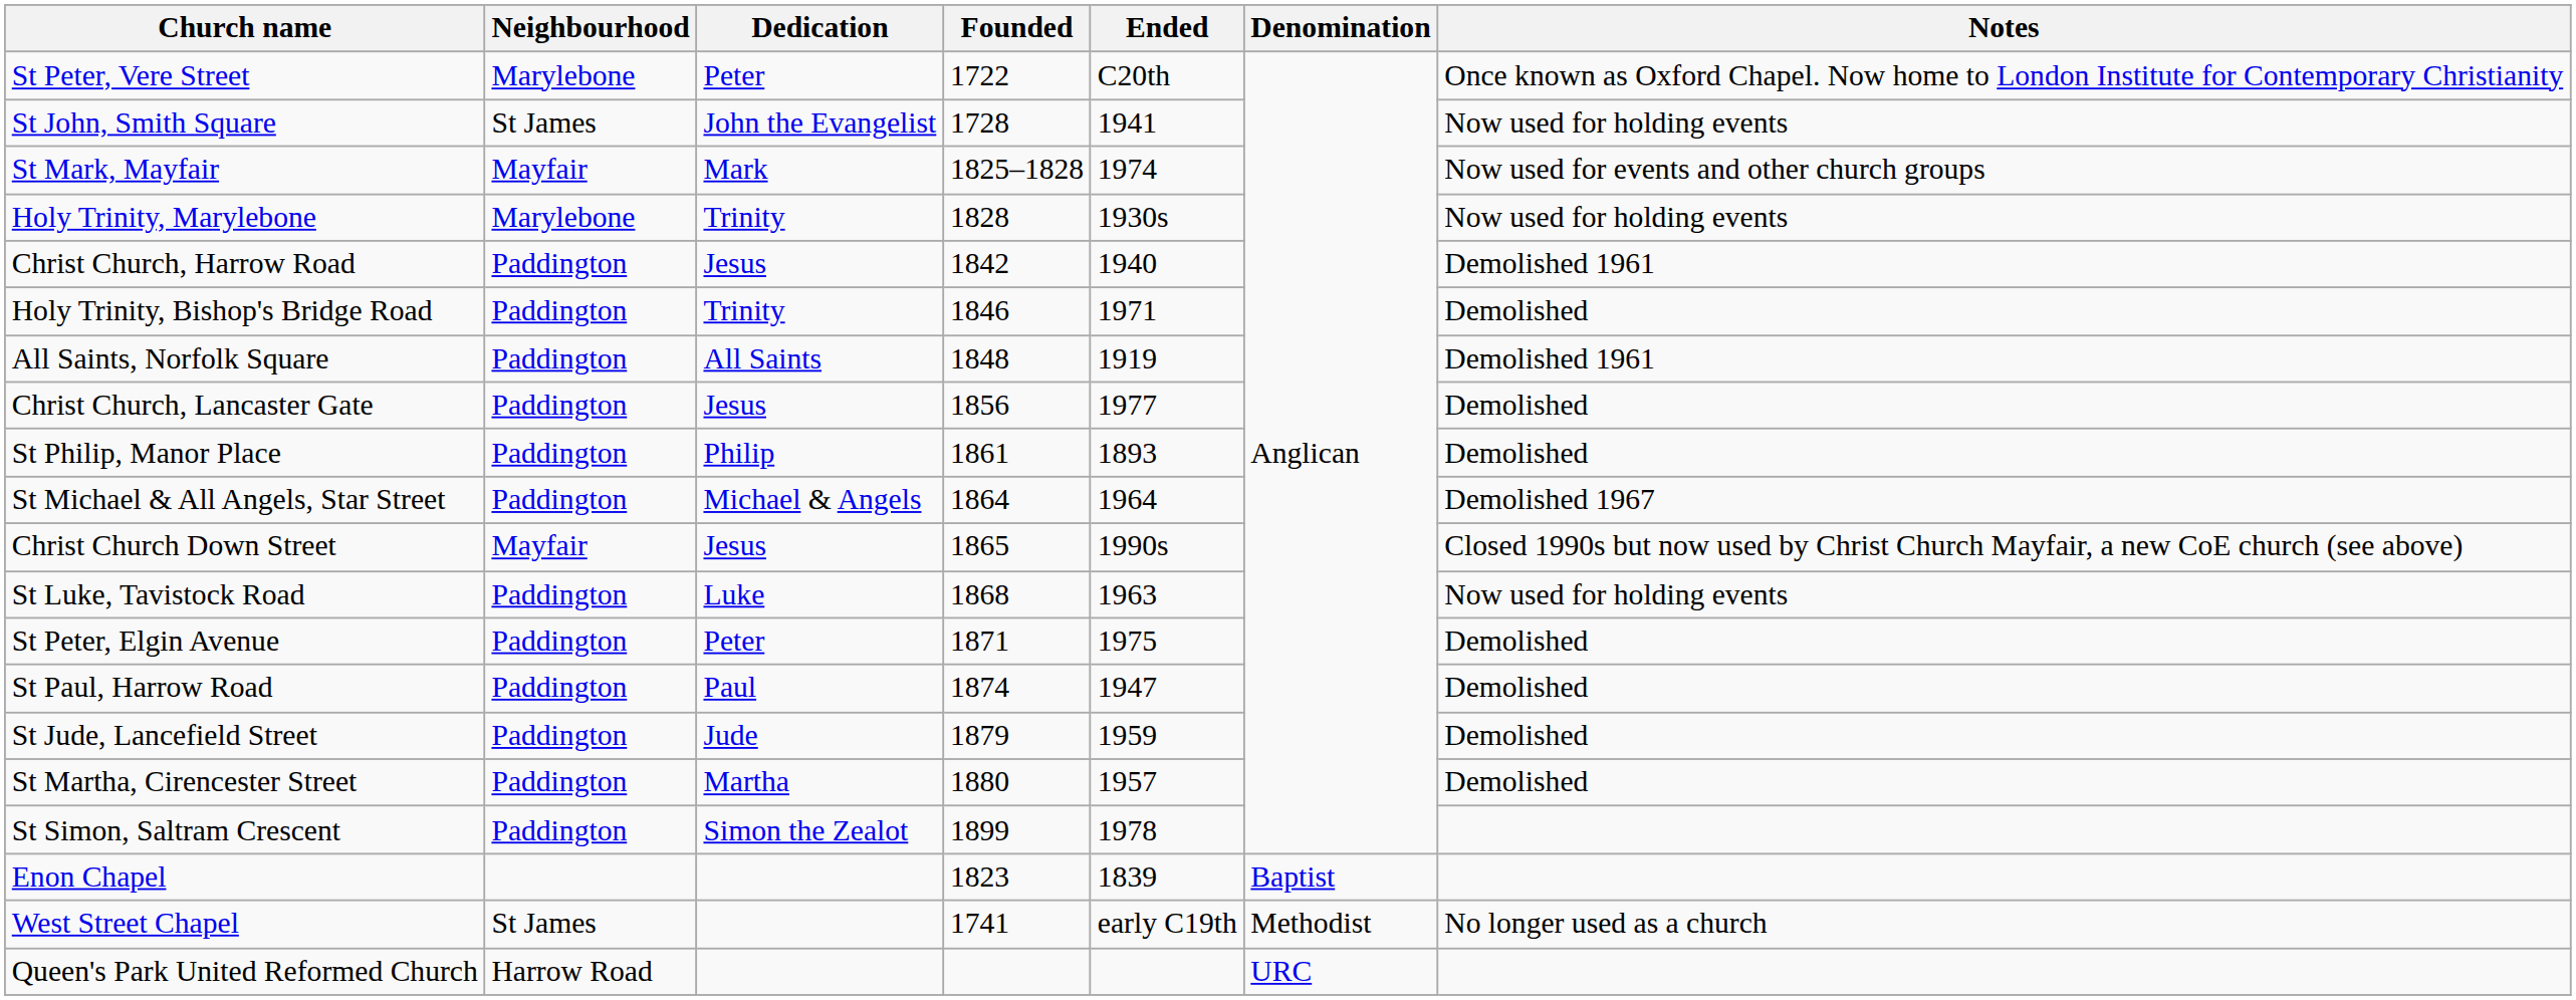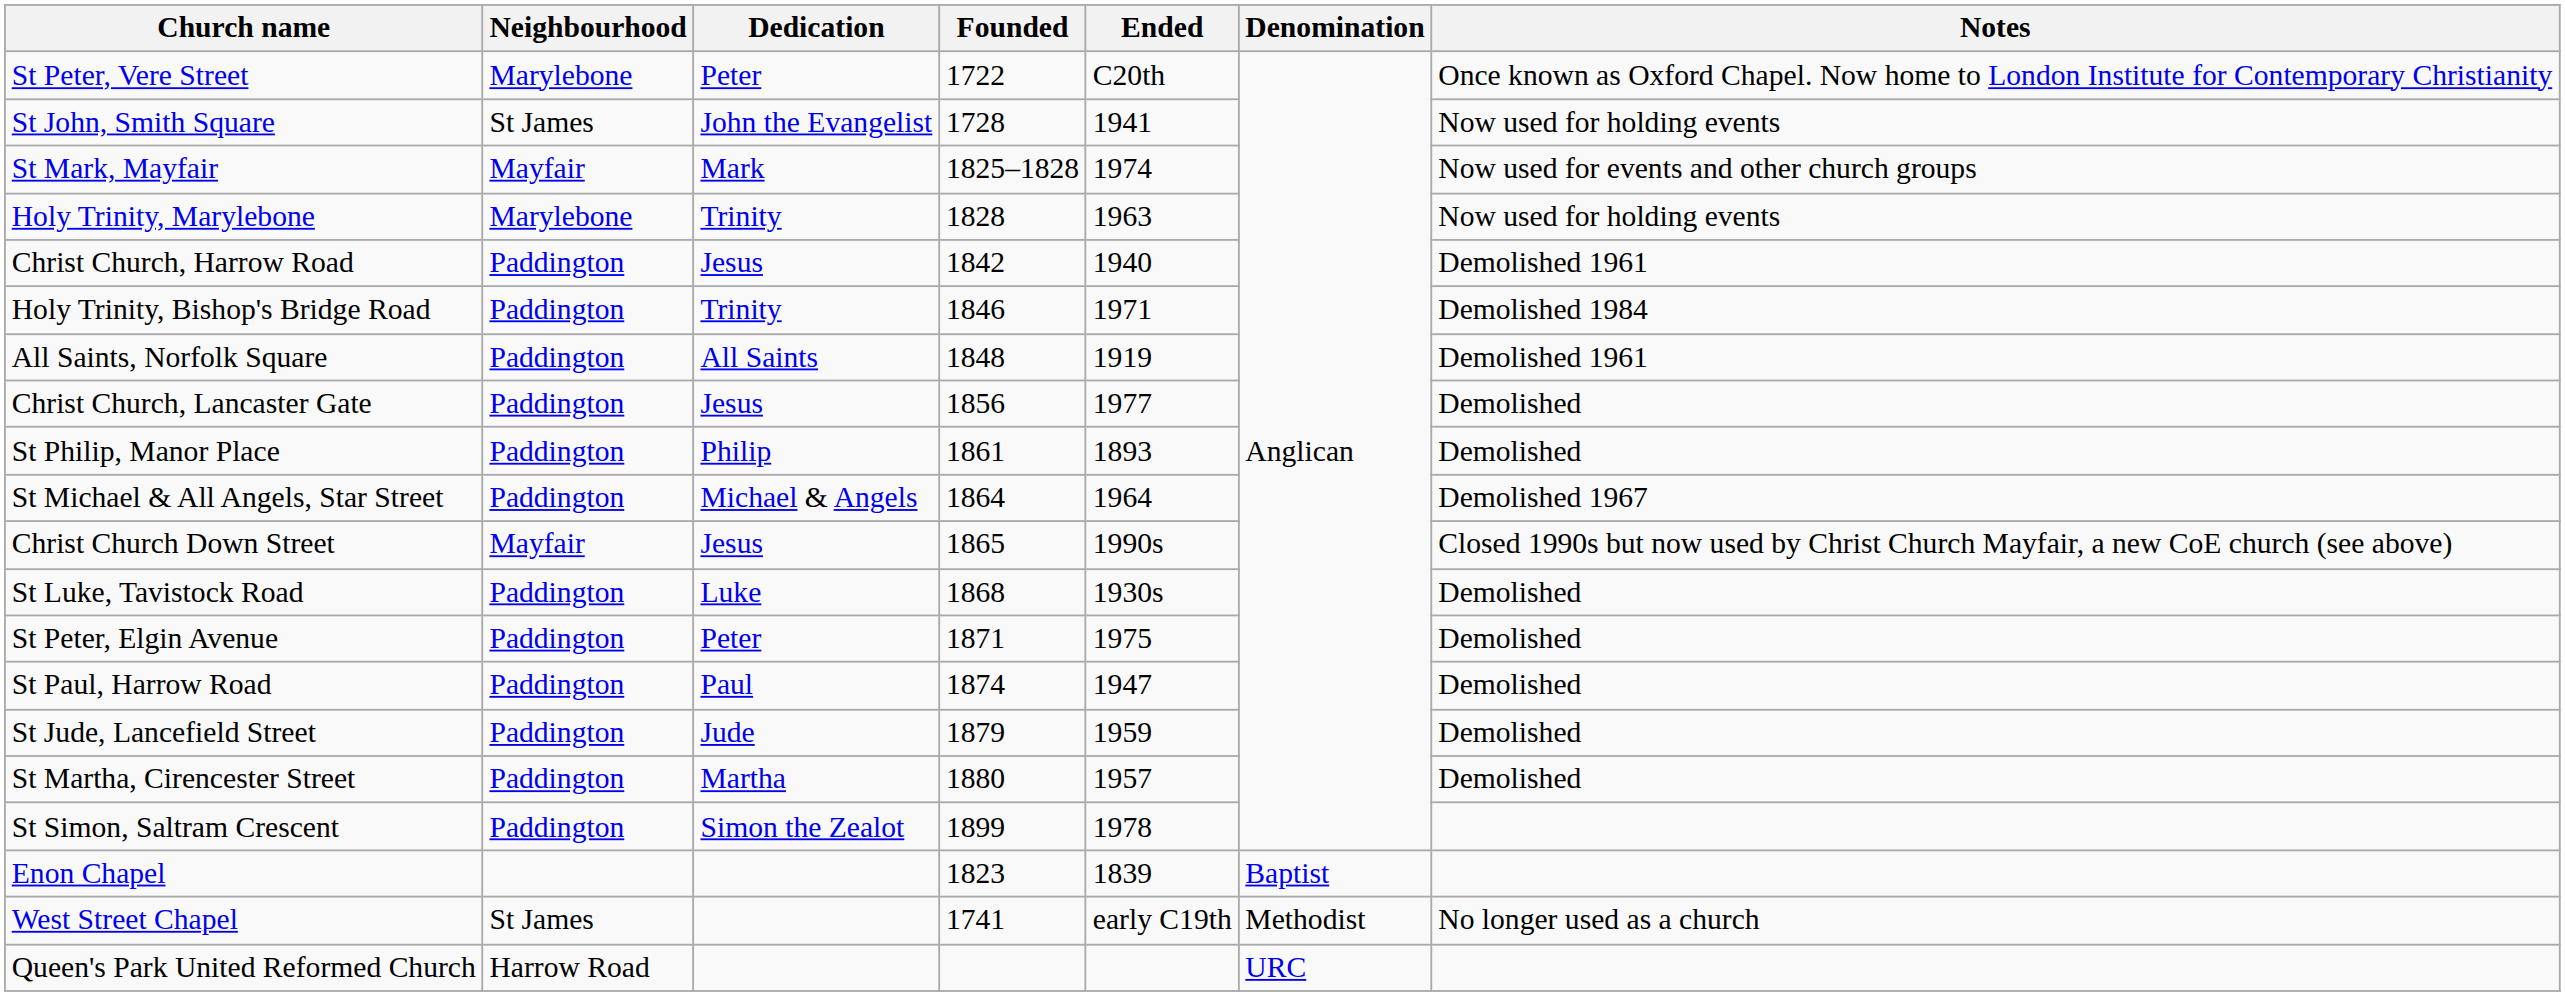 <table class="wikitable sortable">
 <tr>
 <th>Church name</th>
 <th>Neighbourhood</th>
 <th>Dedication</th>
 <th>Founded</th>
 <th>Ended</th>
 <th>Denomination</th>
 <th>Notes</th>
 </tr>
 <tr>
 <td><a href='#'>St Peter, Vere Street</a></td>
 <td><a href='#'>Marylebone</a></td>
 <td><a href='#'>Peter</a></td>
 <td>1722</td>
 <td>C20th</td>
 <td rowspan="17">Anglican</td>
 <td>Once known as Oxford Chapel. Now home to <a href='#'>London Institute for Contemporary Christianity</a></td>
 </tr>
 <tr>
 <td><a href='#'>St John, Smith Square</a></td>
 <td>St James</td>
 <td><a href='#'>John the Evangelist</a></td>
 <td>1728</td>
 <td>1941</td>
 <td>Now used for holding events</td>
 </tr>
 <tr>
 <td><a href='#'>St Mark, Mayfair</a></td>
 <td><a href='#'>Mayfair</a></td>
 <td><a href='#'>Mark</a></td>
 <td>1825–1828</td>
 <td>1974</td>
 <td>Now used for events and other church groups</td>
 </tr>
 <tr>
 <td><a href='#'>Holy Trinity, Marylebone</a></td>
 <td><a href='#'>Marylebone</a></td>
 <td><a href='#'>Trinity</a></td>
 <td>1828</td>
-<td>1930s</td>
+<td>1963</td>
 <td>Now used for holding events</td>
 </tr>
 <tr>
 <td>Christ Church, Harrow Road</td>
 <td><a href='#'>Paddington</a></td>
 <td><a href='#'>Jesus</a></td>
 <td>1842</td>
 <td>1940</td>
 <td>Demolished 1961</td>
 </tr>
 <tr>
 <td>Holy Trinity, Bishop's Bridge Road</td>
 <td><a href='#'>Paddington</a></td>
 <td><a href='#'>Trinity</a></td>
 <td>1846</td>
 <td>1971</td>
-<td>Demolished</td>
+<td>Demolished 1984</td>
 </tr>
 <tr>
 <td>All Saints, Norfolk Square</td>
 <td><a href='#'>Paddington</a></td>
 <td><a href='#'>All Saints</a></td>
 <td>1848</td>
 <td>1919</td>
 <td>Demolished 1961</td>
 </tr>
 <tr>
 <td>Christ Church, Lancaster Gate</td>
 <td><a href='#'>Paddington</a></td>
 <td><a href='#'>Jesus</a></td>
 <td>1856</td>
 <td>1977</td>
 <td>Demolished</td>
 </tr>
 <tr>
 <td>St Philip, Manor Place</td>
 <td><a href='#'>Paddington</a></td>
 <td><a href='#'>Philip</a></td>
 <td>1861</td>
 <td>1893</td>
 <td>Demolished</td>
 </tr>
 <tr>
 <td>St Michael & All Angels, Star Street</td>
 <td><a href='#'>Paddington</a></td>
 <td><a href='#'>Michael</a> & <a href='#'>Angels</a></td>
 <td>1864</td>
 <td>1964</td>
 <td>Demolished 1967</td>
 </tr>
 <tr>
 <td>Christ Church Down Street</td>
 <td><a href='#'>Mayfair</a></td>
 <td><a href='#'>Jesus</a></td>
 <td>1865</td>
 <td>1990s</td>
 <td>Closed 1990s but now used by Christ Church Mayfair, a new CoE church (see above)</td>
 </tr>
 <tr>
 <td>St Luke, Tavistock Road</td>
 <td><a href='#'>Paddington</a></td>
 <td><a href='#'>Luke</a></td>
 <td>1868</td>
-<td>1963</td>
-<td>Now used for holding events</td>
+<td>1930s</td>
+<td>Demolished</td>
 </tr>
 <tr>
 <td>St Peter, Elgin Avenue</td>
 <td><a href='#'>Paddington</a></td>
 <td><a href='#'>Peter</a></td>
 <td>1871</td>
 <td>1975</td>
 <td>Demolished</td>
 </tr>
 <tr>
 <td>St Paul, Harrow Road</td>
 <td><a href='#'>Paddington</a></td>
 <td><a href='#'>Paul</a></td>
 <td>1874</td>
 <td>1947</td>
 <td>Demolished</td>
 </tr>
 <tr>
 <td>St Jude, Lancefield Street</td>
 <td><a href='#'>Paddington</a></td>
 <td><a href='#'>Jude</a></td>
 <td>1879</td>
 <td>1959</td>
 <td>Demolished</td>
 </tr>
 <tr>
 <td>St Martha, Cirencester Street</td>
 <td><a href='#'>Paddington</a></td>
 <td><a href='#'>Martha</a></td>
 <td>1880</td>
 <td>1957</td>
 <td>Demolished</td>
 </tr>
 <tr>
 <td>St Simon, Saltram Crescent</td>
 <td><a href='#'>Paddington</a></td>
 <td><a href='#'>Simon the Zealot</a></td>
 <td>1899</td>
 <td>1978</td>
 <td></td>
 </tr>
 <tr>
 <td><a href='#'>Enon Chapel</a></td>
 <td></td>
 <td></td>
 <td>1823</td>
 <td>1839</td>
 <td><a href='#'>Baptist</a></td>
 <td></td>
 </tr>
 <tr>
 <td><a href='#'>West Street Chapel</a></td>
 <td>St James</td>
 <td></td>
 <td>1741</td>
 <td>early C19th</td>
 <td>Methodist</td>
 <td>No longer used as a church</td>
 </tr>
 <tr>
 <td>Queen's Park United Reformed Church</td>
 <td>Harrow Road</td>
 <td></td>
 <td></td>
 <td></td>
 <td><a href='#'>URC</a></td>
 <td></td>
 </tr>
 </table>
